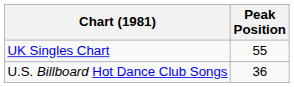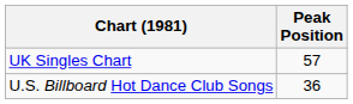 <table class="wikitable sortable">
 <tr>
 <th>Chart (1981)</th>
 <th>Peak<br>Position</th>
 </tr>
 <tr>
 <td><a href='#'>UK Singles Chart</a></td>
-<td align="center">55</td>
+<td align="center">57</td>
 </tr>
 <tr>
 <td>U.S. <em>Billboard</em> <a href='#'>Hot Dance Club Songs</a></td>
 <td align="center">36</td>
 </tr>
 </table>
